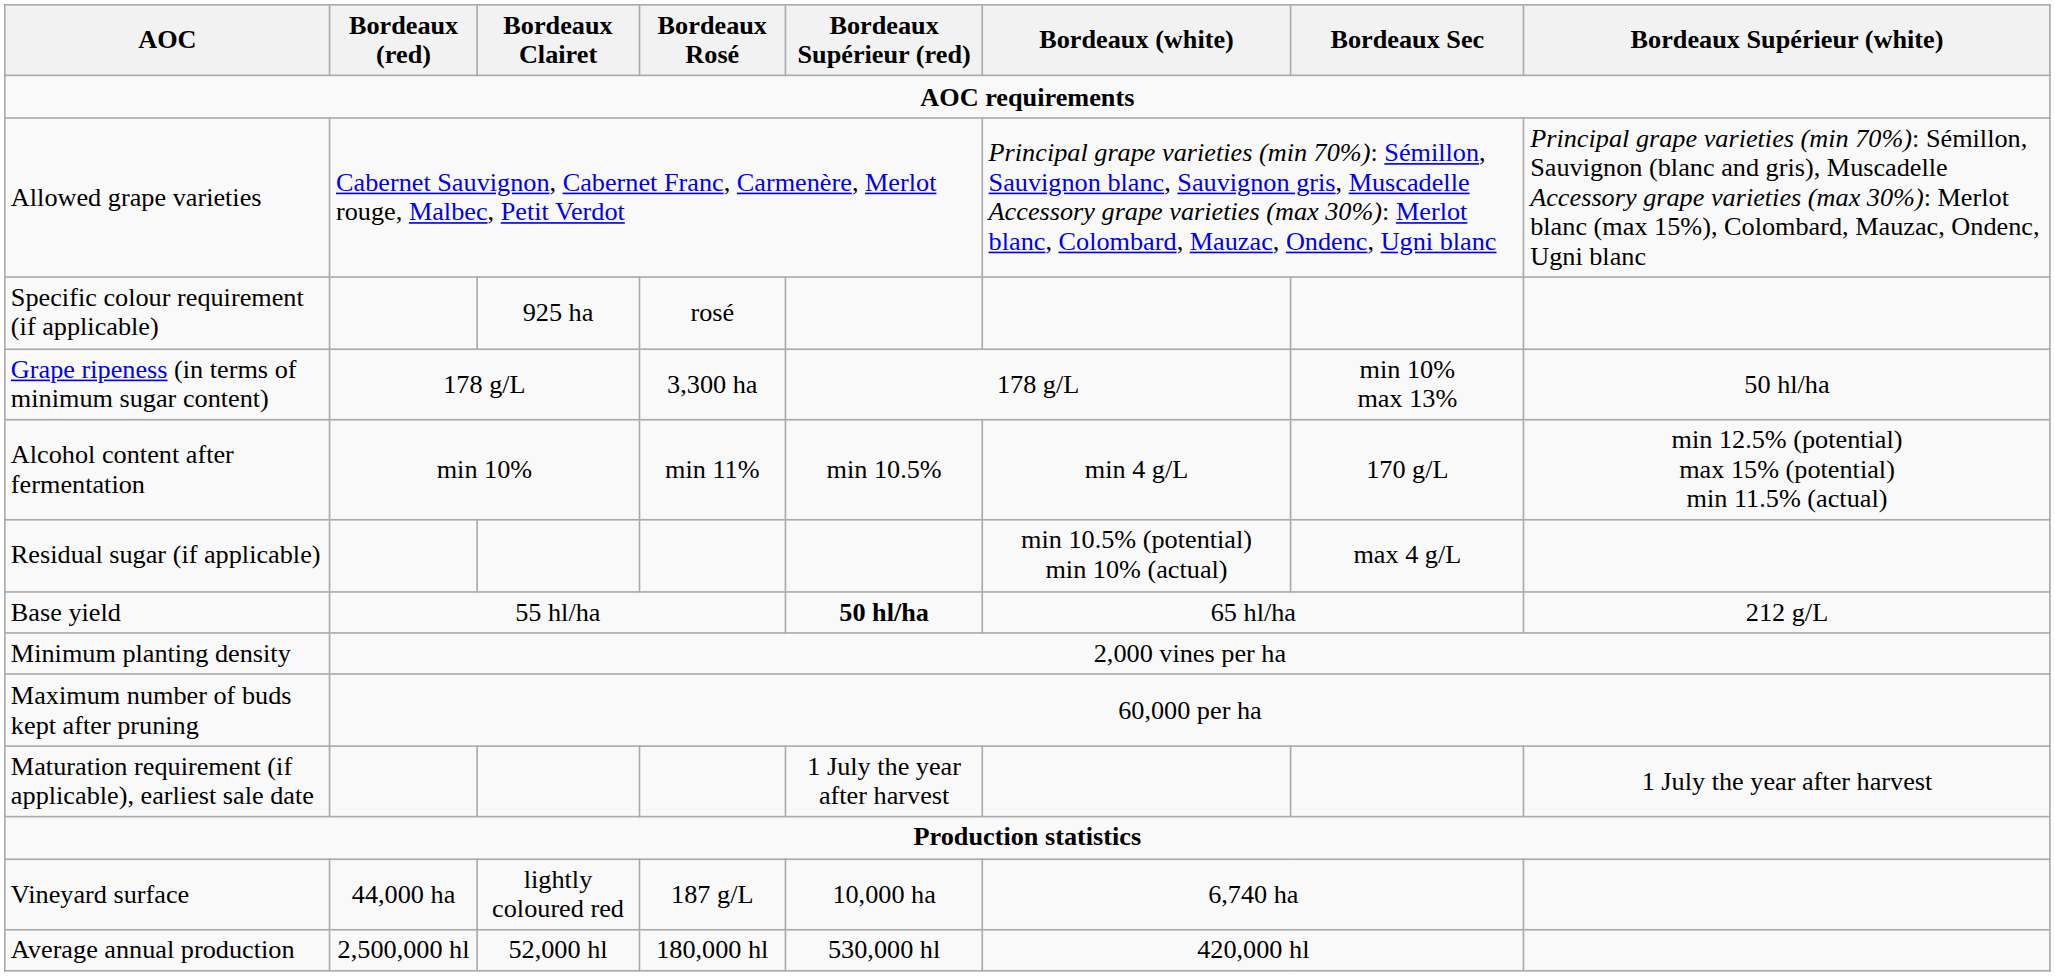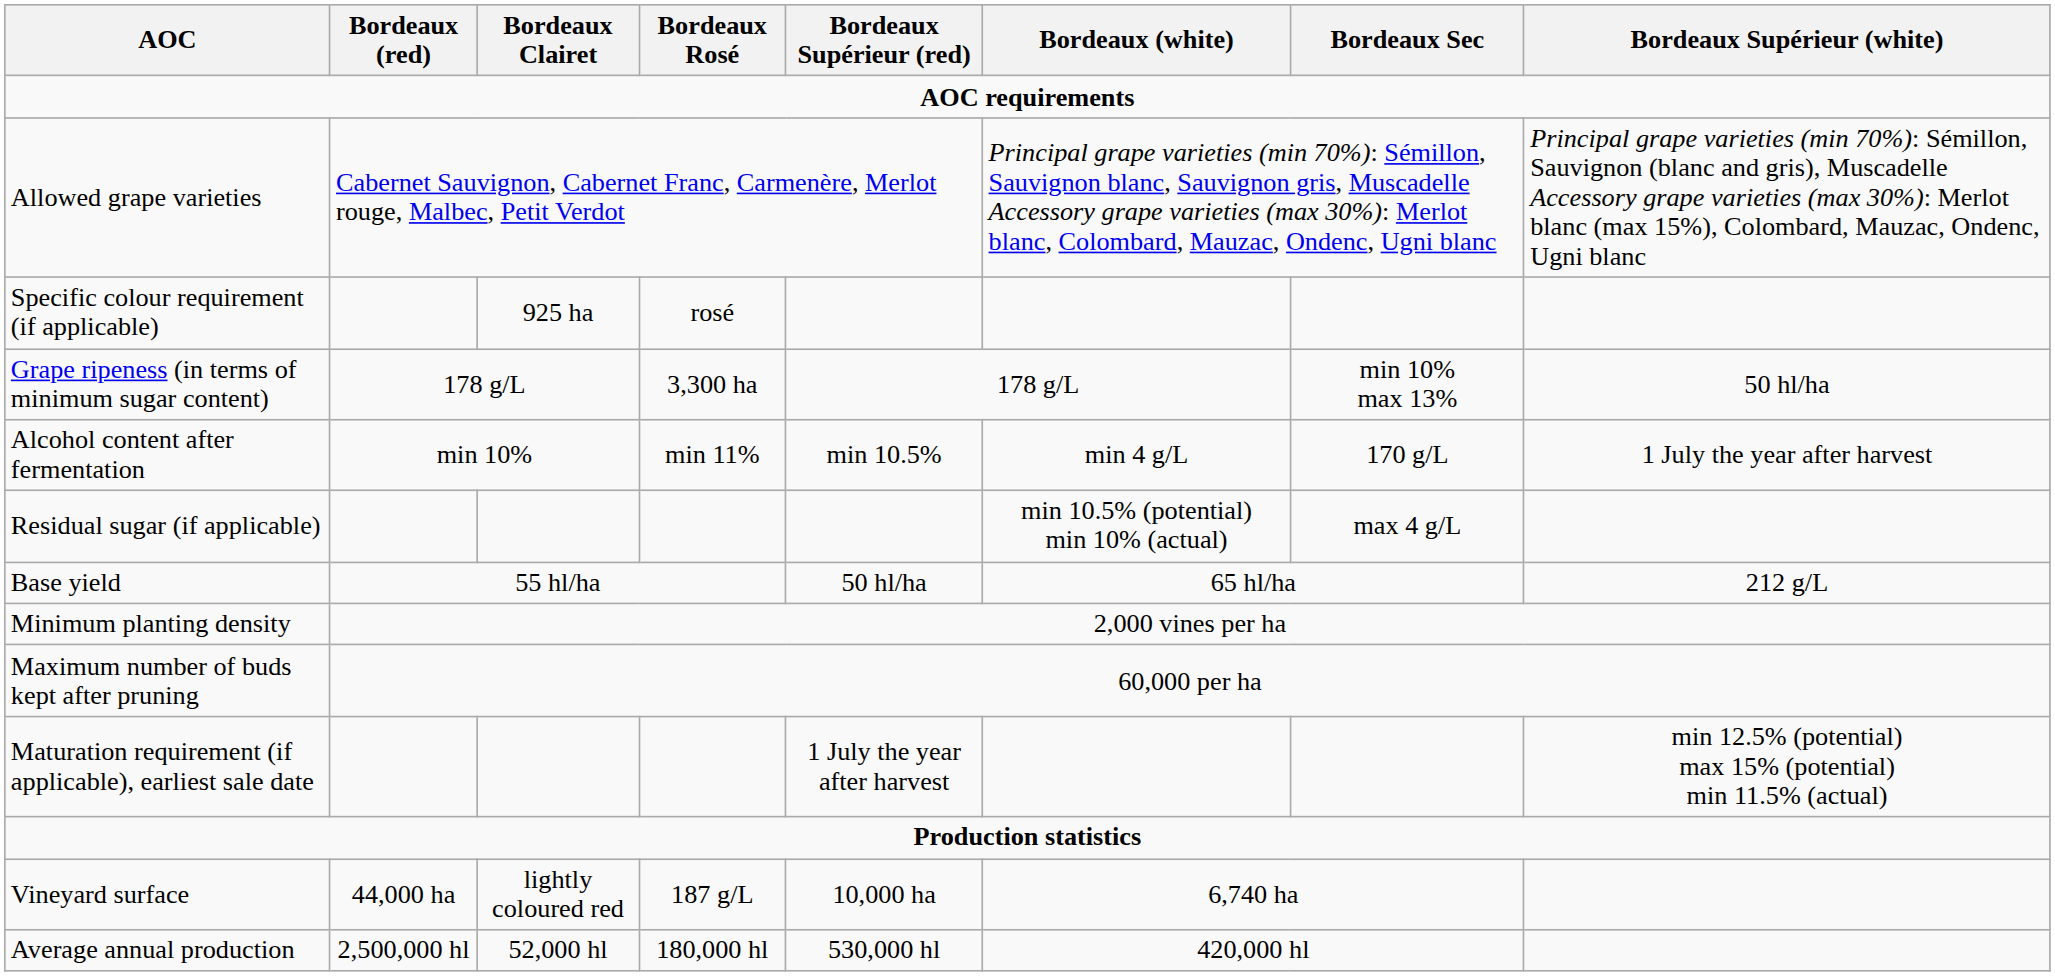 <table class="wikitable">
 <tr>
 <th>AOC</th>
 <th>Bordeaux (red)</th>
 <th>Bordeaux Clairet</th>
 <th>Bordeaux Rosé</th>
 <th>Bordeaux Supérieur (red)</th>
 <th>Bordeaux (white)</th>
 <th>Bordeaux Sec</th>
 <th>Bordeaux Supérieur (white)</th>
 </tr>
 <tr>
 <td colspan="8" align="center"><strong>AOC requirements</strong></td>
 </tr>
 <tr>
 <td>Allowed grape varieties</td>
 <td colspan="4"><a href='#'>Cabernet Sauvignon</a>, <a href='#'>Cabernet Franc</a>, <a href='#'>Carmenère</a>, <a href='#'>Merlot</a> rouge, <a href='#'>Malbec</a>, <a href='#'>Petit Verdot</a></td>
 <td colspan="2"><em>Principal grape varieties (min 70%)</em>: <a href='#'>Sémillon</a>, <a href='#'>Sauvignon blanc</a>, <a href='#'>Sauvignon gris</a>, <a href='#'>Muscadelle</a> <br> <em>Accessory grape varieties (max 30%)</em>: <a href='#'>Merlot blanc</a>, <a href='#'>Colombard</a>, <a href='#'>Mauzac</a>, <a href='#'>Ondenc</a>, <a href='#'>Ugni blanc</a></td>
 <td><em>Principal grape varieties (min 70%)</em>: Sémillon, Sauvignon (blanc and gris), Muscadelle <br> <em>Accessory grape varieties (max 30%)</em>: Merlot blanc (max 15%), Colombard, Mauzac, Ondenc, Ugni blanc</td>
 </tr>
 <tr>
 <td>Specific colour requirement (if applicable)</td>
 <td></td>
 <td align="center">925 ha</td>
 <td align="center">rosé</td>
 <td></td>
 <td></td>
 <td></td>
 <td></td>
 </tr>
 <tr>
 <td><a href='#'>Grape ripeness</a> (in terms of minimum sugar content)</td>
 <td colspan="2" align="center">178 g/L</td>
 <td align="center">3,300 ha</td>
 <td colspan="2" align="center">178 g/L</td>
 <td align="center">min 10% <br> max 13%</td>
 <td align="center">50 hl/ha</td>
 </tr>
 <tr>
 <td>Alcohol content after fermentation</td>
 <td colspan="2" align="center">min 10%</td>
 <td align="center">min 11%</td>
 <td align="center">min 10.5%</td>
 <td align="center">min 4 g/L</td>
 <td align="center">170 g/L</td>
-<td align="center">min 12.5% (potential) <br> max 15% (potential) <br> min 11.5% (actual)</td>
+<td align="center">1 July the year after harvest</td>
 </tr>
 <tr>
 <td>Residual sugar (if applicable)</td>
 <td></td>
 <td></td>
 <td></td>
 <td></td>
 <td align="center">min 10.5% (potential) <br> min 10% (actual)</td>
 <td align="center">max 4 g/L</td>
 <td></td>
 </tr>
 <tr>
 <td>Base yield</td>
 <td colspan="3" align="center">55 hl/ha</td>
-<td align="center"><strong>50 hl/ha</strong></td>
+<td align="center">50 hl/ha</td>
 <td colspan="2" align="center">65 hl/ha</td>
 <td align="center">212 g/L</td>
 </tr>
 <tr>
 <td>Minimum planting density</td>
 <td colspan="7" align="center">2,000 vines per ha</td>
 </tr>
 <tr>
 <td>Maximum number of buds kept after pruning</td>
 <td colspan="7" align="center">60,000 per ha</td>
 </tr>
 <tr>
 <td>Maturation requirement (if applicable), earliest sale date</td>
 <td></td>
 <td></td>
 <td></td>
 <td align="center">1 July the year after harvest</td>
 <td></td>
 <td></td>
-<td align="center">1 July the year after harvest</td>
+<td align="center">min 12.5% (potential) <br> max 15% (potential) <br> min 11.5% (actual)</td>
 </tr>
 <tr>
 <td colspan="8" align="center"><strong>Production statistics</strong></td>
 </tr>
 <tr>
 <td>Vineyard surface</td>
 <td align="center">44,000 ha</td>
 <td align="center">lightly coloured red</td>
 <td align="center">187 g/L</td>
 <td align="center">10,000 ha</td>
 <td colspan="2" align="center">6,740 ha</td>
 <td></td>
 </tr>
 <tr>
 <td>Average annual production</td>
 <td align="center">2,500,000 hl</td>
 <td align="center">52,000 hl</td>
 <td align="center">180,000 hl</td>
 <td align="center">530,000 hl</td>
 <td colspan="2" align="center">420,000 hl</td>
 <td></td>
 </tr>
 </table>
